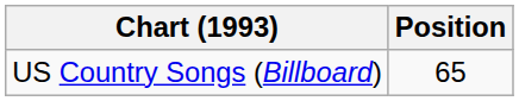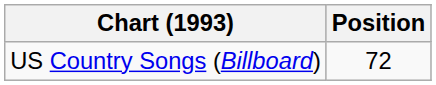 <table class="wikitable sortable">
 <tr>
 <th scope="col">Chart (1993)</th>
 <th scope="col">Position</th>
 </tr>
 <tr>
 <td>US <a href='#'>Country Songs</a> (<em><a href='#'>Billboard</a></em>)</td>
-<td align="center">65</td>
+<td align="center">72</td>
 </tr>
 </table>
